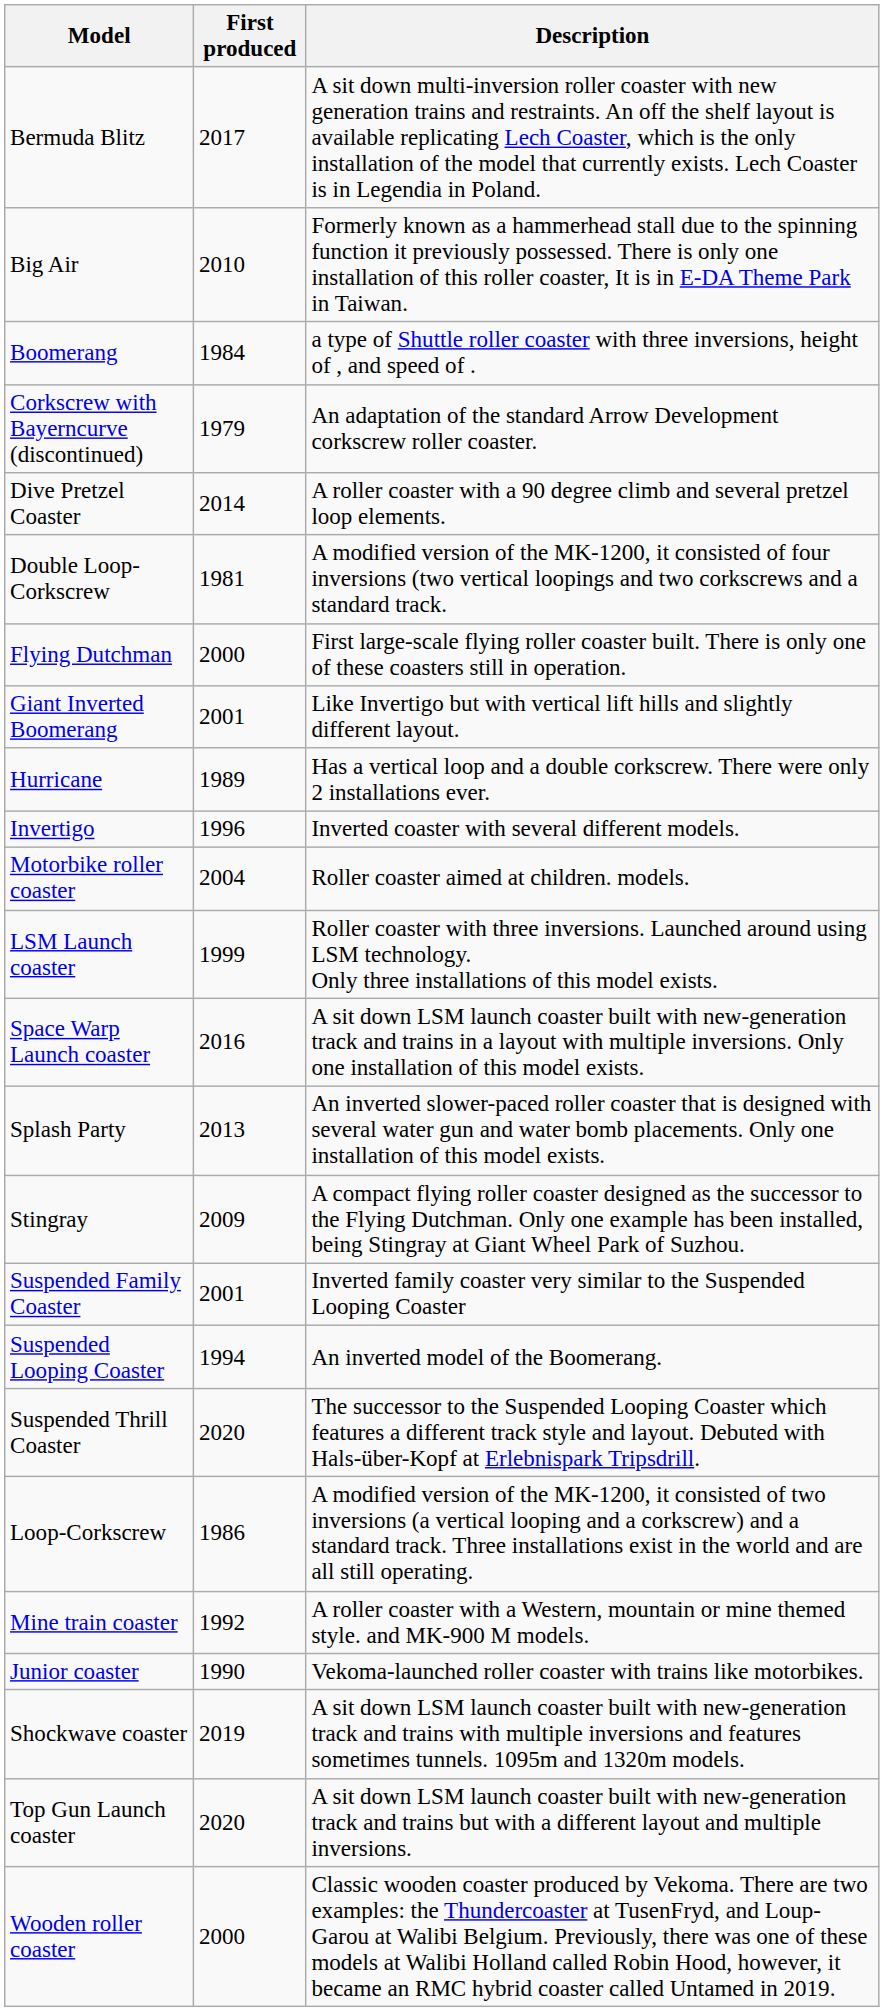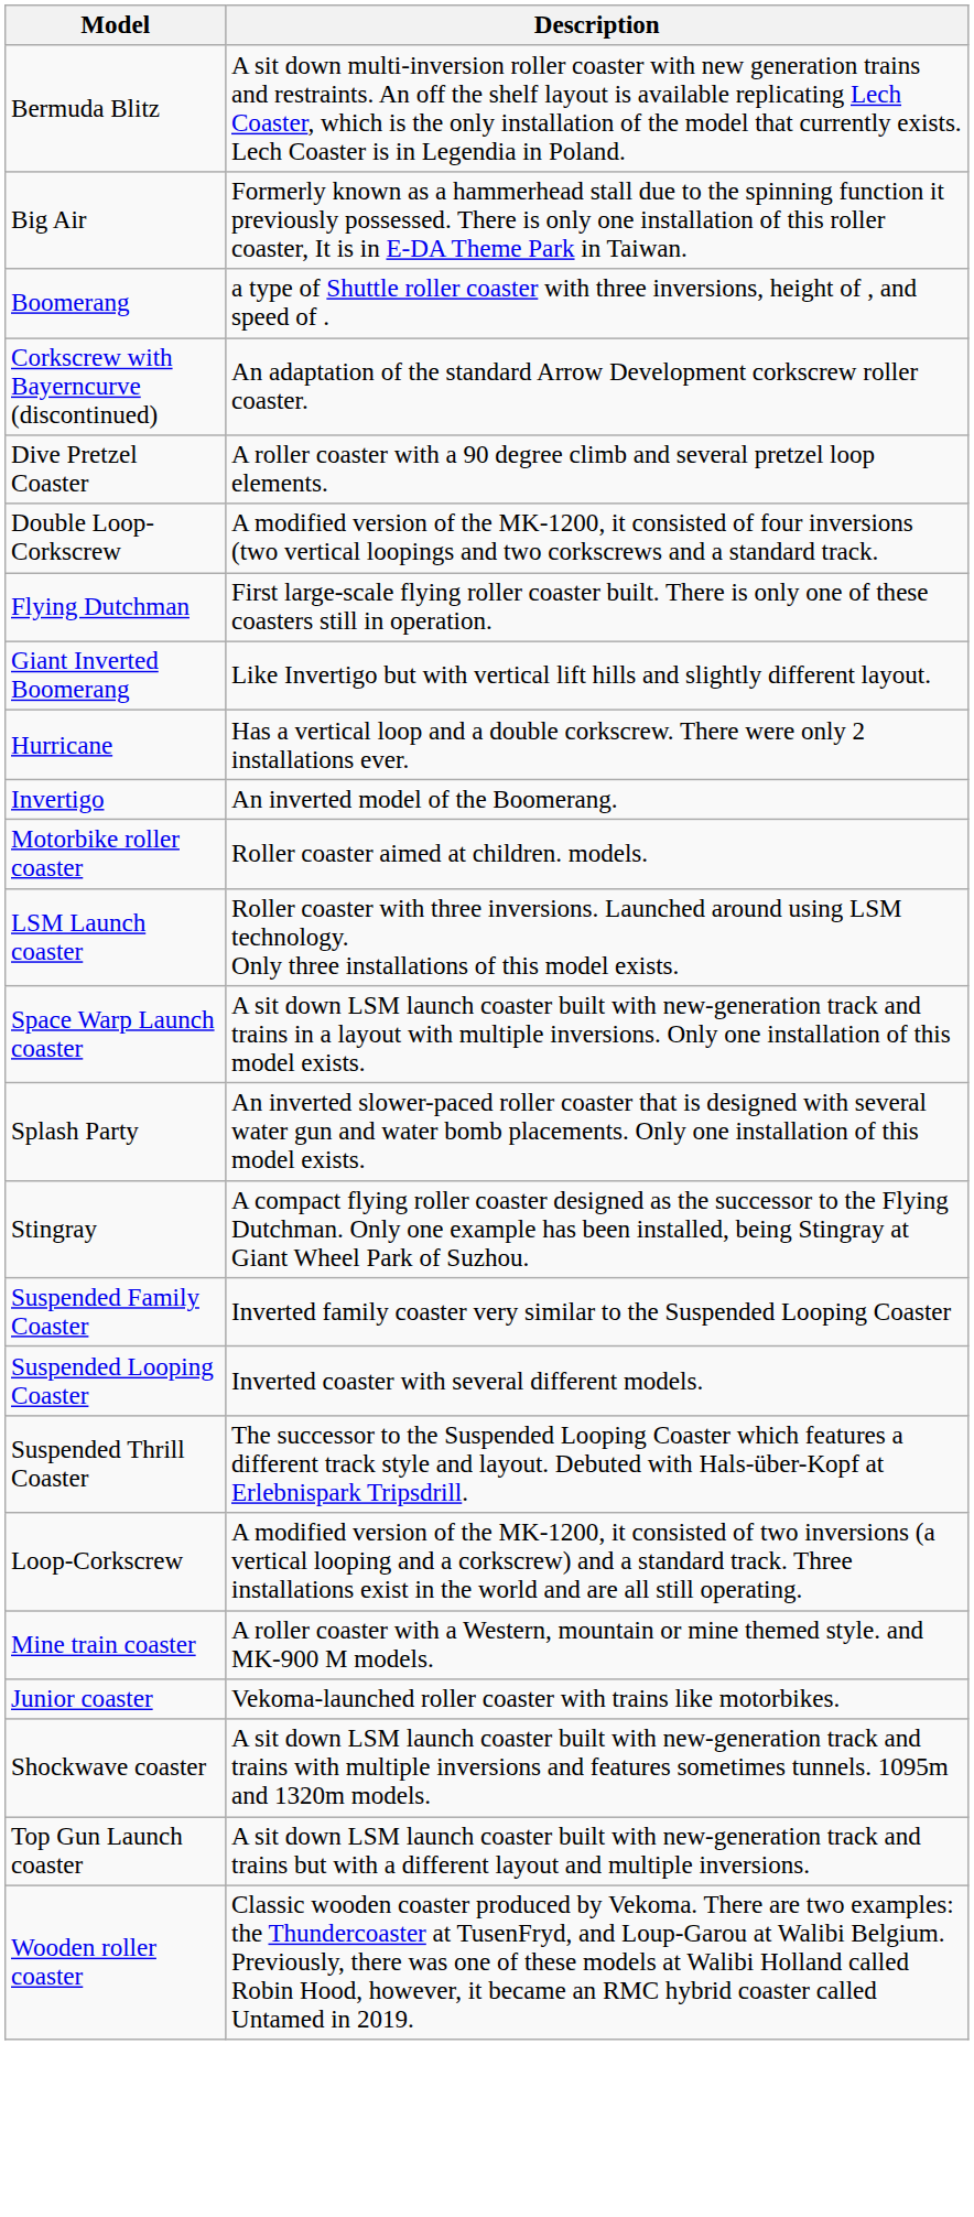 <table class="wikitable sortable">
 <tr>
 <th>Model</th>
-<th>First produced</th>
 <th>Description</th>
 </tr>
 <tr>
 <td>Bermuda Blitz</td>
-<td>2017</td>
 <td>A sit down multi-inversion roller coaster with new generation trains and restraints. An off the shelf layout is available replicating <a href='#'>Lech Coaster</a>, which is the only installation of the model that currently exists. Lech Coaster is in Legendia in Poland.</td>
 </tr>
 <tr>
 <td>Big Air</td>
-<td>2010</td>
 <td>Formerly known as a hammerhead stall due to the spinning function it previously possessed. There is only one installation of this roller coaster, It is in <a href='#'>E-DA Theme Park</a> in Taiwan.</td>
 </tr>
 <tr>
 <td><a href='#'>Boomerang</a></td>
-<td>1984</td>
 <td>a type of <a href='#'>Shuttle roller coaster</a> with three inversions, height of , and speed of .</td>
 </tr>
 <tr>
 <td><a href='#'>Corkscrew with Bayerncurve</a> (discontinued)</td>
-<td>1979</td>
 <td>An adaptation of the standard Arrow Development corkscrew roller coaster.</td>
 </tr>
 <tr>
 <td>Dive Pretzel Coaster</td>
-<td>2014</td>
 <td>A roller coaster with a 90 degree climb and several pretzel loop elements.</td>
 </tr>
 <tr>
 <td>Double Loop-Corkscrew</td>
-<td>1981</td>
 <td>A modified version of the MK-1200, it consisted of four inversions (two vertical loopings and two corkscrews and a standard track.</td>
 </tr>
 <tr>
 <td><a href='#'>Flying Dutchman</a></td>
-<td>2000</td>
 <td>First large-scale flying roller coaster built. There is only one of these coasters still in operation.</td>
 </tr>
 <tr>
 <td><a href='#'>Giant Inverted Boomerang</a></td>
-<td>2001</td>
 <td>Like Invertigo but with vertical lift hills and slightly different layout.</td>
 </tr>
 <tr>
 <td><a href='#'>Hurricane</a></td>
-<td>1989</td>
 <td>Has a vertical loop and a double corkscrew. There were only 2 installations ever.</td>
 </tr>
 <tr>
 <td><a href='#'>Invertigo</a></td>
-<td>1996</td>
-<td>Inverted coaster with several different models.</td>
+<td>An inverted model of the Boomerang.</td>
 </tr>
 <tr>
 <td><a href='#'>Motorbike roller coaster</a></td>
-<td>2004</td>
 <td>Roller coaster aimed at children.  models.</td>
 </tr>
 <tr>
 <td><a href='#'>LSM Launch coaster</a></td>
-<td>1999</td>
 <td>Roller coaster with three inversions. Launched around  using LSM technology.<br>Only three installations of this model exists.</td>
 </tr>
 <tr>
 <td><a href='#'>Space Warp Launch coaster</a></td>
-<td>2016</td>
 <td>A sit down LSM launch coaster built with new-generation track and trains in a layout with multiple inversions. Only one installation of this model exists.</td>
 </tr>
 <tr>
 <td>Splash Party</td>
-<td>2013</td>
 <td>An inverted slower-paced roller coaster that is designed with several water gun and water bomb placements. Only one installation of this model exists.</td>
 </tr>
 <tr>
 <td>Stingray</td>
-<td>2009</td>
 <td>A compact flying roller coaster designed as the successor to the Flying Dutchman. Only one example has been installed, being Stingray at Giant Wheel Park of Suzhou.</td>
 </tr>
 <tr>
 <td><a href='#'>Suspended Family Coaster</a></td>
-<td>2001</td>
 <td>Inverted family coaster very similar to the Suspended Looping Coaster</td>
 </tr>
 <tr>
 <td><a href='#'>Suspended Looping Coaster</a></td>
-<td>1994</td>
-<td>An inverted model of the Boomerang.</td>
+<td>Inverted coaster with several different models.</td>
 </tr>
 <tr>
 <td>Suspended Thrill Coaster</td>
-<td>2020</td>
 <td>The successor to the Suspended Looping Coaster which features a different track style and layout. Debuted with Hals-über-Kopf at <a href='#'>Erlebnispark Tripsdrill</a>.</td>
 </tr>
 <tr>
 <td>Loop-Corkscrew</td>
-<td>1986</td>
 <td>A modified version of the MK-1200, it consisted of two inversions (a vertical looping and a corkscrew) and a standard track. Three installations exist in the world and are all still operating.</td>
 </tr>
 <tr>
 <td><a href='#'>Mine train coaster</a></td>
-<td>1992</td>
 <td>A roller coaster with a Western, mountain or mine themed style.  and MK-900 M models.</td>
 </tr>
 <tr>
 <td><a href='#'>Junior coaster</a></td>
-<td>1990</td>
 <td>Vekoma-launched roller coaster with trains like motorbikes.</td>
 </tr>
 <tr>
 <td>Shockwave coaster</td>
-<td>2019</td>
 <td>A sit down LSM launch coaster built with new-generation track and trains with multiple inversions and features sometimes tunnels. 1095m and 1320m models.</td>
 </tr>
 <tr>
 <td>Top Gun Launch coaster</td>
-<td>2020</td>
 <td>A sit down LSM launch coaster built with new-generation track and trains but with a different layout and multiple inversions.</td>
 </tr>
 <tr>
 <td><a href='#'>Wooden roller coaster</a></td>
-<td>2000</td>
 <td>Classic wooden coaster produced by Vekoma. There are two examples: the <a href='#'>Thundercoaster</a> at TusenFryd, and Loup-Garou at Walibi Belgium. Previously, there was one of these models at Walibi Holland called Robin Hood, however, it became an RMC hybrid coaster called Untamed in 2019.</td>
 </tr>
 </table>
